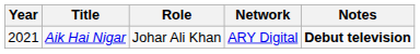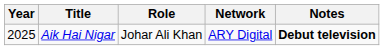 <table class="wikitable sortable plainrowheaders">
 <tr style="text-align:center;">
 <th scope="col">Year</th>
 <th scope="col">Title</th>
 <th scope="col">Role</th>
 <th scope="col">Network</th>
 <th scope="col">Notes</th>
 </tr>
 <tr>
-<td>2021</td>
+<td>2025</td>
 <td><em><a href='#'>Aik Hai Nigar</a></em></td>
 <td>Johar Ali Khan</td>
 <td><a href='#'>ARY Digital</a></td>
 <td><strong>Debut television</strong></td>
 </tr>
 </table>
